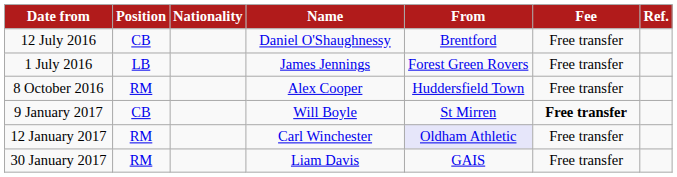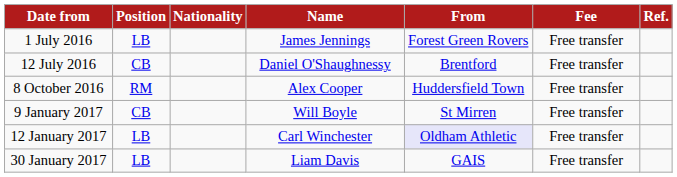 <table class="wikitable"  style="text-align:center; font-size:90%; ">
 <tr>
 <th style="background:#B11B1B; color:#FFFFFF; width:100px;">Date from</th>
 <th style="background:#B11B1B; color:#FFFFFF; width:50px;">Position</th>
 <th style="background:#B11B1B; color:#FFFFFF; width:50px;">Nationality</th>
 <th style="background:#B11B1B; color:#FFFFFF; width:150px;">Name</th>
 <th style="background:#B11B1B; color:#FFFFFF; width:120px;">From</th>
 <th style="background:#B11B1B; color:#FFFFFF; width:100px;">Fee</th>
 <th style="background:#B11B1B; color:#FFFFFF; width:25px;">Ref.</th>
 </tr>
 <tr>
+<td>1 July 2016</td>
+<td><a href='#'>LB</a></td>
+<td></td>
+<td><a href='#'>James Jennings</a></td>
+<td><a href='#'>Forest Green Rovers</a></td>
+<td>Free transfer</td>
+<td></td>
+</tr>
+<tr>
 <td>12 July 2016</td>
 <td><a href='#'>CB</a></td>
 <td></td>
 <td><a href='#'>Daniel O'Shaughnessy</a></td>
 <td><a href='#'>Brentford</a></td>
-<td>Free transfer</td>
-<td></td>
-</tr>
-<tr>
-<td>1 July 2016</td>
-<td><a href='#'>LB</a></td>
-<td></td>
-<td><a href='#'>James Jennings</a></td>
-<td><a href='#'>Forest Green Rovers</a></td>
 <td>Free transfer</td>
 <td></td>
 </tr>
 <tr>
 <td>8 October 2016</td>
 <td><a href='#'>RM</a></td>
 <td></td>
 <td><a href='#'>Alex Cooper</a></td>
 <td><a href='#'>Huddersfield Town</a></td>
 <td>Free transfer</td>
 <td></td>
 </tr>
 <tr>
 <td>9 January 2017</td>
 <td><a href='#'>CB</a></td>
 <td></td>
 <td><a href='#'>Will Boyle</a></td>
 <td><a href='#'>St Mirren</a></td>
-<td><strong>Free transfer</strong></td>
+<td>Free transfer</td>
 <td></td>
 </tr>
 <tr>
 <td>12 January 2017</td>
-<td><a href='#'>RM</a></td>
+<td><a href='#'>LB</a></td>
 <td></td>
 <td><a href='#'>Carl Winchester</a></td>
 <td style="background: lavender;"><a href='#'>Oldham Athletic</a></td>
 <td>Free transfer</td>
 <td></td>
 </tr>
 <tr>
 <td>30 January 2017</td>
-<td><a href='#'>RM</a></td>
+<td><a href='#'>LB</a></td>
 <td></td>
 <td><a href='#'>Liam Davis</a></td>
 <td><a href='#'>GAIS</a></td>
 <td>Free transfer</td>
 <td></td>
 </tr>
 </table>
